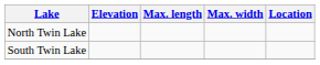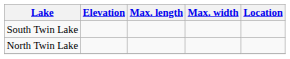 <table class="wikitable sortable">
 <tr>
 <th><a href='#'>Lake</a></th>
 <th><a href='#'>Elevation</a></th>
 <th><a href='#'>Max. length</a></th>
 <th><a href='#'>Max. width</a></th>
 <th><a href='#'>Location</a></th>
 </tr>
 <tr>
-<td>North Twin Lake</td>
+<td>South Twin Lake</td>
 <td></td>
 <td></td>
 <td></td>
 <td></td>
 </tr>
 <tr>
-<td>South Twin Lake</td>
+<td>North Twin Lake</td>
 <td></td>
 <td></td>
 <td></td>
 <td></td>
 </tr>
 <tr>
 </tr>
 </table>
